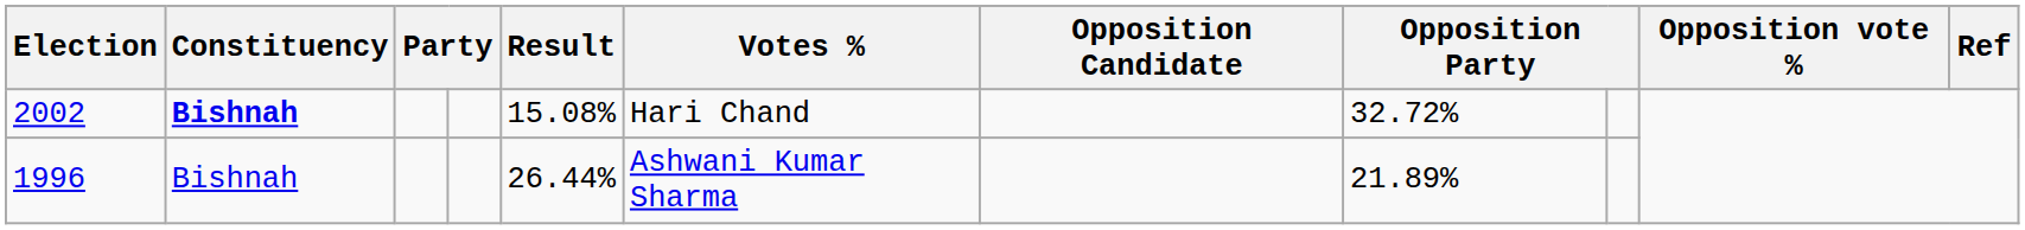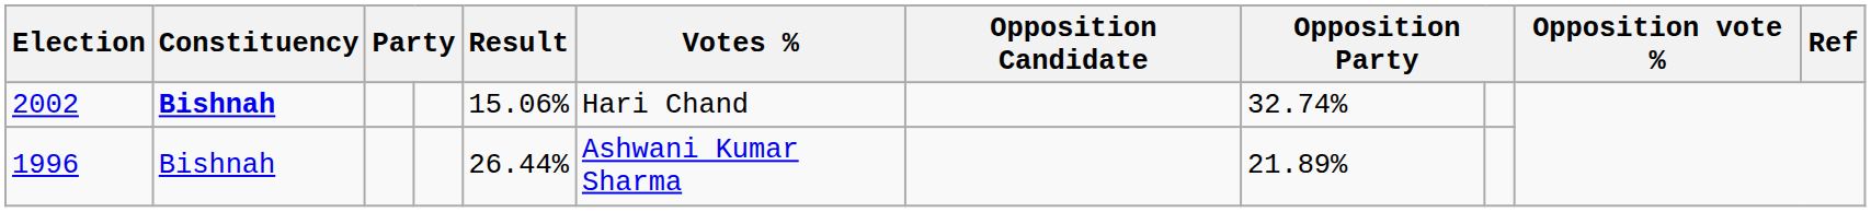 <table class="wikitable sortable">
 <tr>
 <th>Election</th>
 <th>Constituency</th>
 <th colspan="2">Party</th>
 <th>Result</th>
 <th>Votes %</th>
 <th>Opposition Candidate</th>
 <th colspan="2">Opposition Party</th>
 <th>Opposition vote %</th>
 <th>Ref</th>
 </tr>
 <tr>
 <td><a href='#'>2002</a></td>
 <td><strong><a href='#'>Bishnah</a></strong></td>
 <td></td>
 <td></td>
-<td>15.08%</td>
+<td>15.06%</td>
 <td>Hari Chand</td>
 <td></td>
-<td>32.72%</td>
+<td>32.74%</td>
 <td></td>
 </tr>
 <tr>
 <td><a href='#'>1996</a></td>
 <td><a href='#'>Bishnah</a></td>
 <td></td>
 <td></td>
 <td>26.44%</td>
 <td><a href='#'>Ashwani Kumar Sharma</a></td>
 <td></td>
 <td>21.89%</td>
 <td></td>
 </tr>
 </table>
